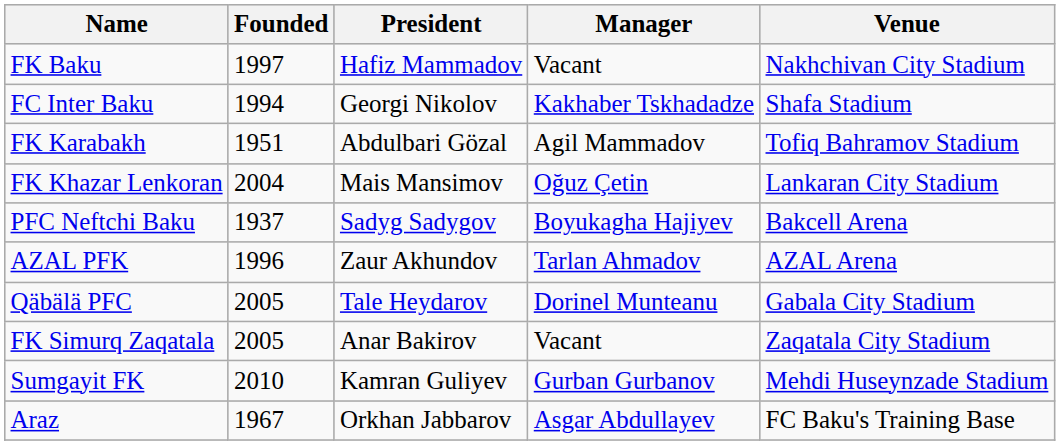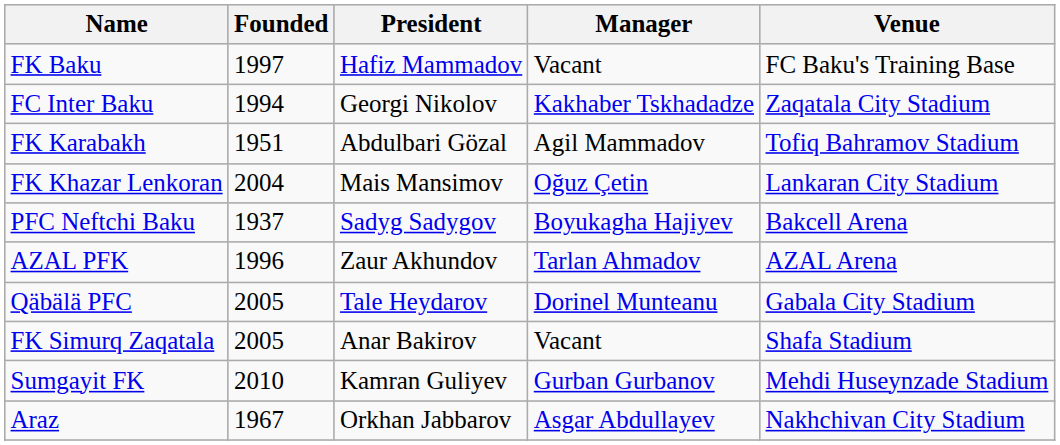 <table class="wikitable">
 <tr>
 <th>Name</th>
 <th>Founded</th>
 <th>President</th>
 <th>Manager</th>
 <th>Venue</th>
 </tr>
 <tr>
 <td><a href='#'>FK Baku</a></td>
 <td>1997</td>
 <td><a href='#'>Hafiz Mammadov</a></td>
 <td>Vacant</td>
-<td><a href='#'>Nakhchivan City Stadium</a></td>
+<td>FC Baku's Training Base</td>
 </tr>
 <tr>
 <td><a href='#'>FC Inter Baku</a></td>
 <td>1994</td>
 <td>Georgi Nikolov</td>
 <td><a href='#'>Kakhaber Tskhadadze</a></td>
-<td><a href='#'>Shafa Stadium</a></td>
+<td><a href='#'>Zaqatala City Stadium</a></td>
 </tr>
 <tr>
 <td><a href='#'>FK Karabakh</a></td>
 <td>1951</td>
 <td>Abdulbari Gözal</td>
 <td>Agil Mammadov</td>
 <td><a href='#'>Tofiq Bahramov Stadium</a></td>
 </tr>
 <tr>
 <td><a href='#'>FK Khazar Lenkoran</a></td>
 <td>2004</td>
 <td>Mais Mansimov</td>
 <td><a href='#'>Oğuz Çetin</a></td>
 <td><a href='#'>Lankaran City Stadium</a></td>
 </tr>
 <tr>
 <td><a href='#'>PFC Neftchi Baku</a></td>
 <td>1937</td>
 <td><a href='#'>Sadyg Sadygov</a></td>
 <td><a href='#'>Boyukagha Hajiyev</a></td>
 <td><a href='#'>Bakcell Arena</a></td>
 </tr>
 <tr>
 <td><a href='#'>AZAL PFK</a></td>
 <td>1996</td>
 <td>Zaur Akhundov</td>
 <td><a href='#'>Tarlan Ahmadov</a></td>
 <td><a href='#'>AZAL Arena</a></td>
 </tr>
 <tr>
 <td><a href='#'>Qäbälä PFC</a></td>
 <td>2005</td>
 <td><a href='#'>Tale Heydarov</a></td>
 <td><a href='#'>Dorinel Munteanu</a></td>
 <td><a href='#'>Gabala City Stadium</a></td>
 </tr>
 <tr>
 <td><a href='#'>FK Simurq Zaqatala</a></td>
 <td>2005</td>
 <td>Anar Bakirov</td>
 <td>Vacant</td>
-<td><a href='#'>Zaqatala City Stadium</a></td>
+<td><a href='#'>Shafa Stadium</a></td>
 </tr>
 <tr>
 <td><a href='#'>Sumgayit FK</a></td>
 <td>2010</td>
 <td>Kamran Guliyev</td>
 <td><a href='#'>Gurban Gurbanov</a></td>
 <td><a href='#'>Mehdi Huseynzade Stadium</a></td>
 </tr>
 <tr>
 <td><a href='#'>Araz</a></td>
 <td>1967</td>
 <td>Orkhan Jabbarov</td>
 <td><a href='#'>Asgar Abdullayev</a></td>
-<td>FC Baku's Training Base</td>
+<td><a href='#'>Nakhchivan City Stadium</a></td>
 </tr>
 </table>
